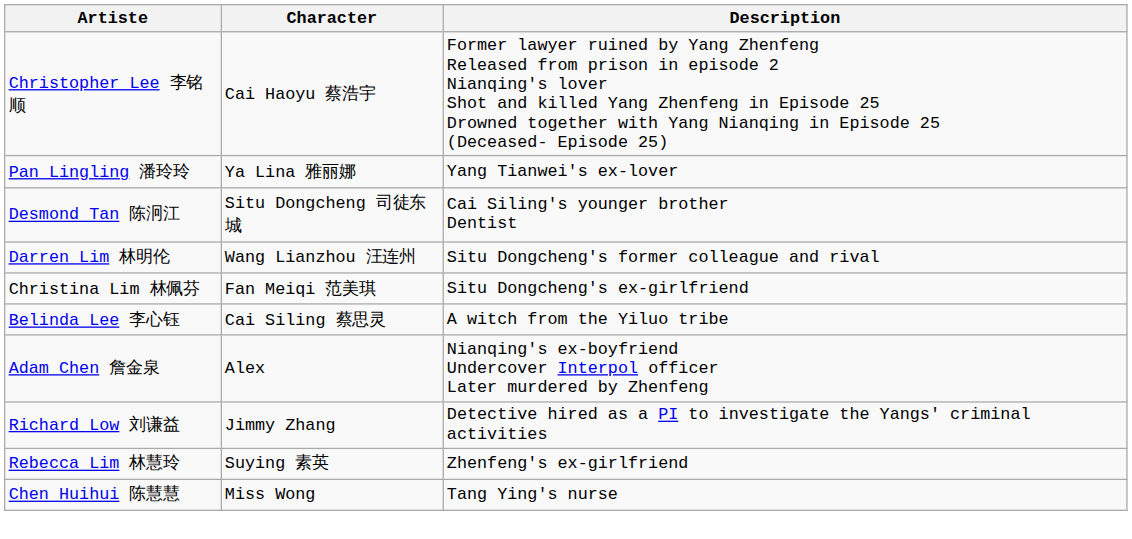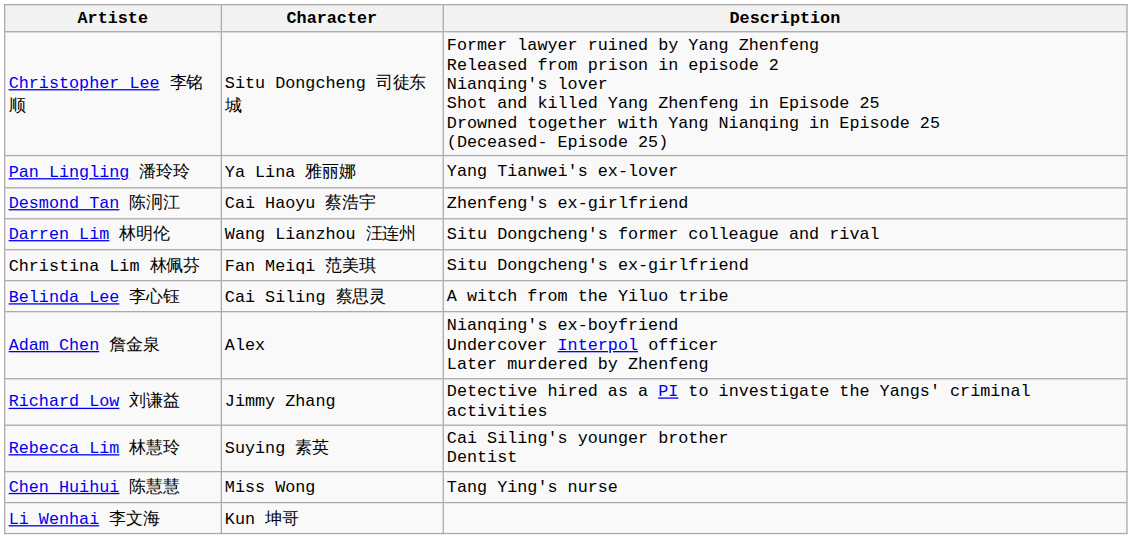 <table class="wikitable">
 <tr>
 <th>Artiste</th>
 <th>Character</th>
 <th>Description</th>
 </tr>
 <tr>
 <td><a href='#'>Christopher Lee</a> 李铭顺</td>
-<td>Cai Haoyu 蔡浩宇</td>
+<td>Situ Dongcheng 司徒东城</td>
 <td>Former lawyer ruined by Yang Zhenfeng<br>Released from prison in episode 2<br>Nianqing's lover<br> Shot and killed Yang Zhenfeng in Episode 25 <br> Drowned together with Yang Nianqing in Episode 25 <br>  (Deceased- Episode 25)</td>
 </tr>
 <tr>
 <td><a href='#'>Pan Lingling</a> 潘玲玲</td>
 <td>Ya Lina 雅丽娜</td>
 <td>Yang Tianwei's ex-lover</td>
 </tr>
 <tr>
 <td><a href='#'>Desmond Tan</a> 陈泂江</td>
-<td>Situ Dongcheng 司徒东城</td>
-<td>Cai Siling's younger brother <br> Dentist</td>
+<td>Cai Haoyu 蔡浩宇</td>
+<td>Zhenfeng's ex-girlfriend</td>
 </tr>
 <tr>
 <td><a href='#'>Darren Lim</a> 林明伦</td>
 <td>Wang Lianzhou 汪连州</td>
 <td>Situ Dongcheng's former colleague and rival</td>
 </tr>
 <tr>
 <td>Christina Lim 林佩芬</td>
 <td>Fan Meiqi 范美琪</td>
 <td>Situ Dongcheng's ex-girlfriend</td>
 </tr>
 <tr>
 <td><a href='#'>Belinda Lee</a> 李心钰</td>
 <td>Cai Siling 蔡思灵</td>
 <td>A witch from the Yiluo tribe</td>
 </tr>
 <tr>
 <td><a href='#'>Adam Chen</a> 詹金泉</td>
 <td>Alex</td>
 <td>Nianqing's ex-boyfriend<br>Undercover <a href='#'>Interpol</a> officer<br>Later murdered by Zhenfeng</td>
 </tr>
 <tr>
 <td><a href='#'>Richard Low</a> 刘谦益</td>
 <td>Jimmy Zhang</td>
 <td>Detective hired as a <a href='#'>PI</a> to investigate the Yangs' criminal activities</td>
 </tr>
 <tr>
 <td><a href='#'>Rebecca Lim</a> 林慧玲</td>
 <td>Suying 素英</td>
-<td>Zhenfeng's ex-girlfriend</td>
+<td>Cai Siling's younger brother <br> Dentist</td>
 </tr>
 <tr>
 <td><a href='#'>Chen Huihui</a> 陈慧慧</td>
 <td>Miss Wong</td>
 <td>Tang Ying's nurse</td>
 </tr>
+<tr>
+<td><a href='#'>Li Wenhai</a> 李文海</td>
+<td>Kun 坤哥</td>
+<td></td>
+</tr>
 </table>
